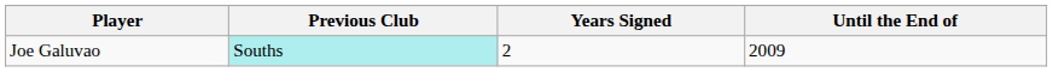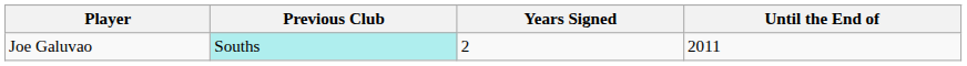 <table class="wikitable" width="65%" style="font-size:90%">
 <tr bgcolor="#efefef">
 </tr>
 <tr>
 </tr>
 <tr>
 <th>Player</th>
 <th>Previous Club</th>
 <th>Years Signed</th>
 <th>Until the End of</th>
 </tr>
 <tr>
 <td>Joe Galuvao</td>
 <td style="background: paleturquoise;">Souths</td>
 <td>2</td>
-<td>2009</td>
+<td>2011</td>
 </tr>
 </table>
